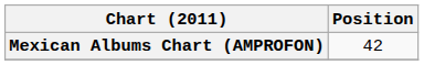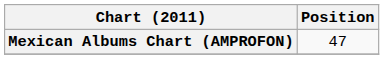 <table class="wikitable sortable plainrowheaders" style="text-align:center;">
 <tr>
 <th scope="col">Chart (2011)</th>
 <th scope="col">Position</th>
 </tr>
 <tr>
 <th scope="row">Mexican Albums Chart (AMPROFON)</th>
-<td>42</td>
+<td>47</td>
 </tr>
 <tr>
 </tr>
 </table>
